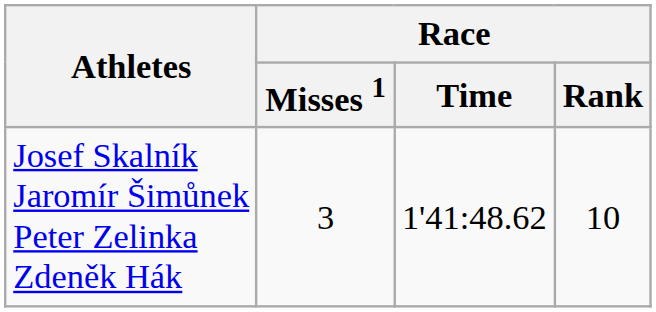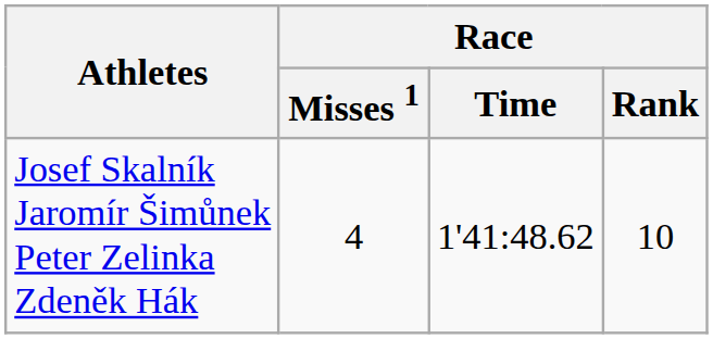 <table class="wikitable" border="1" style="font-size:90%">
 <tr>
 <th rowspan=2>Athletes</th>
 <th colspan=3>Race</th>
 </tr>
 <tr>
 <th>Misses <sup>1</sup></th>
 <th>Time</th>
 <th>Rank</th>
 </tr>
 <tr>
 <td><a href='#'>Josef Skalník</a><br><a href='#'>Jaromír Šimůnek</a><br><a href='#'>Peter Zelinka</a><br><a href='#'>Zdeněk Hák</a></td>
-<td align=center>3</td>
+<td align=center>4</td>
 <td align=center>1'41:48.62</td>
 <td align=center>10</td>
 </tr>
 </table>
